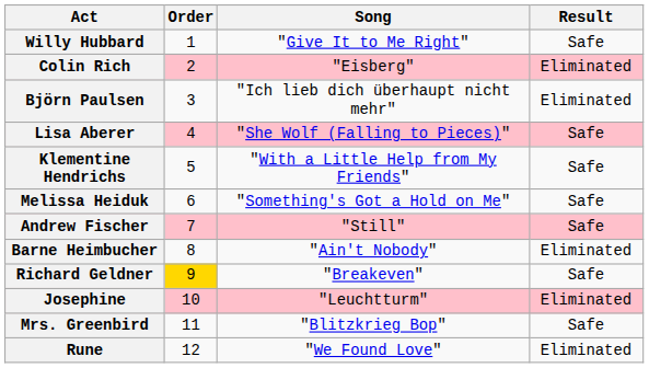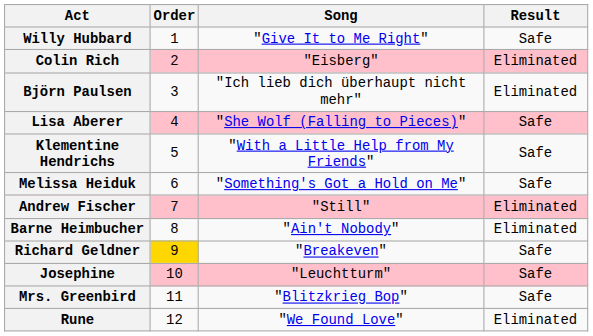 <table class="wikitable plainrowheaders" style="text-align:center;">
 <tr>
 <th scope="col" style="width:10em;">Act</th>
 <th scope="col">Order</th>
 <th scope="col" style="width:20em;">Song</th>
 <th scope="col" style="width:7em;">Result</th>
 </tr>
 <tr>
 <th scope="row">Willy Hubbard</th>
 <td>1</td>
 <td>"<a href='#'>Give It to Me Right</a>"</td>
 <td>Safe</td>
 </tr>
 <tr bgcolor="pink">
 <th scope="row">Colin Rich</th>
 <td>2</td>
 <td>"Eisberg"</td>
 <td>Eliminated</td>
 </tr>
 <tr>
 <th scope="row">Björn Paulsen</th>
 <td>3</td>
 <td>"Ich lieb dich überhaupt nicht mehr"</td>
 <td>Eliminated</td>
 </tr>
 <tr bgcolor="pink">
 <th scope="row">Lisa Aberer</th>
 <td>4</td>
 <td>"<a href='#'>She Wolf (Falling to Pieces)</a>"</td>
 <td>Safe</td>
 </tr>
 <tr>
 <th scope="row">Klementine Hendrichs</th>
 <td>5</td>
 <td>"<a href='#'>With a Little Help from My Friends</a>"</td>
 <td>Safe</td>
 </tr>
 <tr>
 <th scope="row">Melissa Heiduk</th>
 <td>6</td>
 <td>"<a href='#'>Something's Got a Hold on Me</a>"</td>
 <td>Safe</td>
 </tr>
 <tr bgcolor="pink">
 <th scope="row">Andrew Fischer</th>
 <td>7</td>
 <td>"Still"</td>
-<td>Safe</td>
+<td>Eliminated</td>
 </tr>
 <tr>
 <th scope="row">Barne Heimbucher</th>
 <td>8</td>
 <td>"<a href='#'>Ain't Nobody</a>"</td>
 <td>Eliminated</td>
 </tr>
 <tr>
 <th scope="row">Richard Geldner</th>
 <td style="background: gold;">9</td>
 <td>"<a href='#'>Breakeven</a>"</td>
 <td>Safe</td>
 </tr>
 <tr bgcolor="pink">
 <th scope="row">Josephine</th>
 <td>10</td>
 <td>"Leuchtturm"</td>
-<td>Eliminated</td>
+<td>Safe</td>
 </tr>
 <tr>
 <th scope="row">Mrs. Greenbird</th>
 <td>11</td>
 <td>"<a href='#'>Blitzkrieg Bop</a>"</td>
 <td>Safe</td>
 </tr>
 <tr>
 <th scope="row">Rune</th>
 <td>12</td>
 <td>"<a href='#'>We Found Love</a>"</td>
 <td>Eliminated</td>
 </tr>
 </table>
